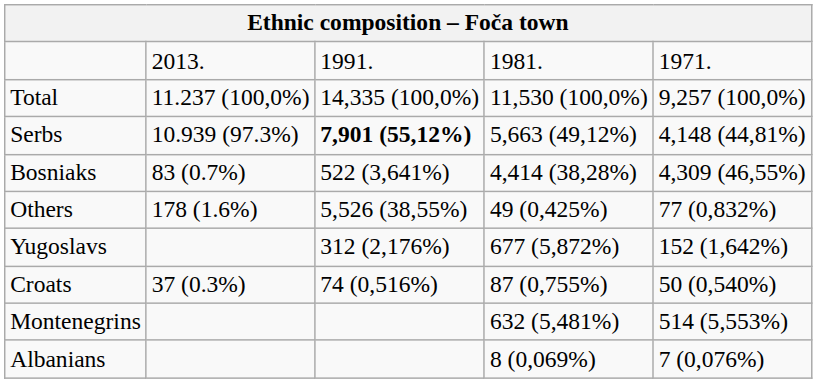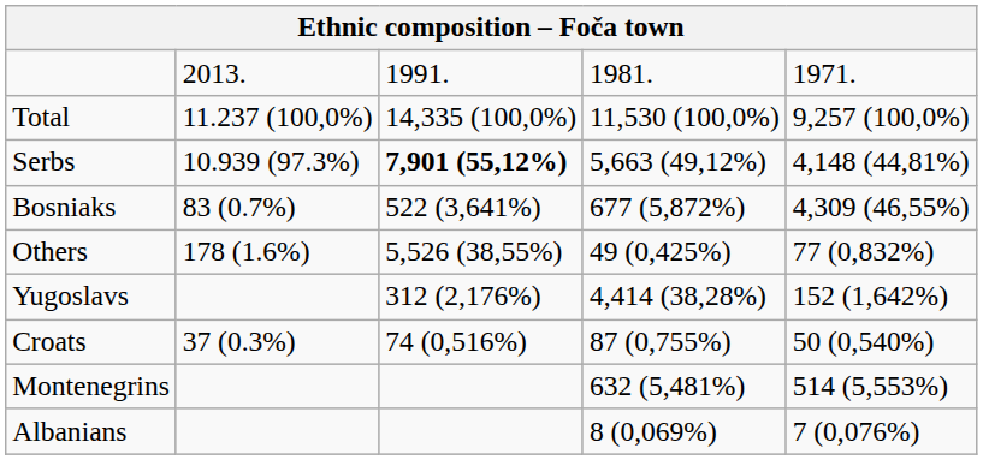 <table class="wikitable">
 <tr>
 <th colspan="8">Ethnic composition – Foča town</th>
 </tr>
 <tr>
 <td></td>
 <td>2013.</td>
 <td>1991.</td>
 <td>1981.</td>
 <td>1971.</td>
 </tr>
 <tr>
 <td>Total</td>
 <td>11.237 (100,0%)</td>
 <td>14,335 (100,0%)</td>
 <td>11,530 (100,0%)</td>
 <td>9,257 (100,0%)</td>
 </tr>
 <tr>
 <td>Serbs</td>
 <td>10.939 (97.3%)</td>
 <td><strong>7,901 (55,12%)</strong></td>
 <td>5,663 (49,12%)</td>
 <td>4,148 (44,81%)</td>
 </tr>
 <tr>
 <td>Bosniaks</td>
 <td>83 (0.7%)</td>
 <td>522 (3,641%)</td>
-<td>4,414 (38,28%)</td>
+<td>677 (5,872%)</td>
 <td>4,309 (46,55%)</td>
 </tr>
 <tr>
 <td>Others</td>
 <td>178 (1.6%)</td>
 <td>5,526 (38,55%)</td>
 <td>49 (0,425%)</td>
 <td>77 (0,832%)</td>
 </tr>
 <tr>
 <td>Yugoslavs</td>
 <td></td>
 <td>312 (2,176%)</td>
-<td>677 (5,872%)</td>
+<td>4,414 (38,28%)</td>
 <td>152 (1,642%)</td>
 </tr>
 <tr>
 <td>Croats</td>
 <td>37 (0.3%)</td>
 <td>74 (0,516%)</td>
 <td>87 (0,755%)</td>
 <td>50 (0,540%)</td>
 </tr>
 <tr>
 <td>Montenegrins</td>
 <td></td>
 <td></td>
 <td>632 (5,481%)</td>
 <td>514 (5,553%)</td>
 </tr>
 <tr>
 <td>Albanians</td>
 <td></td>
 <td></td>
 <td>8 (0,069%)</td>
 <td>7 (0,076%)</td>
 </tr>
 </table>
